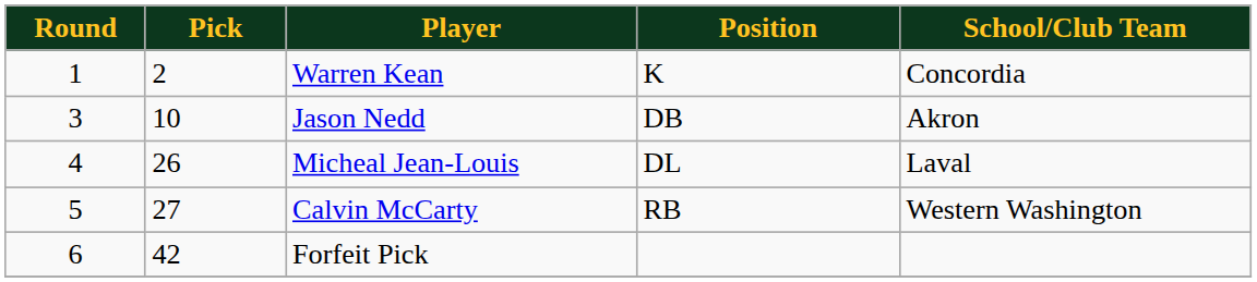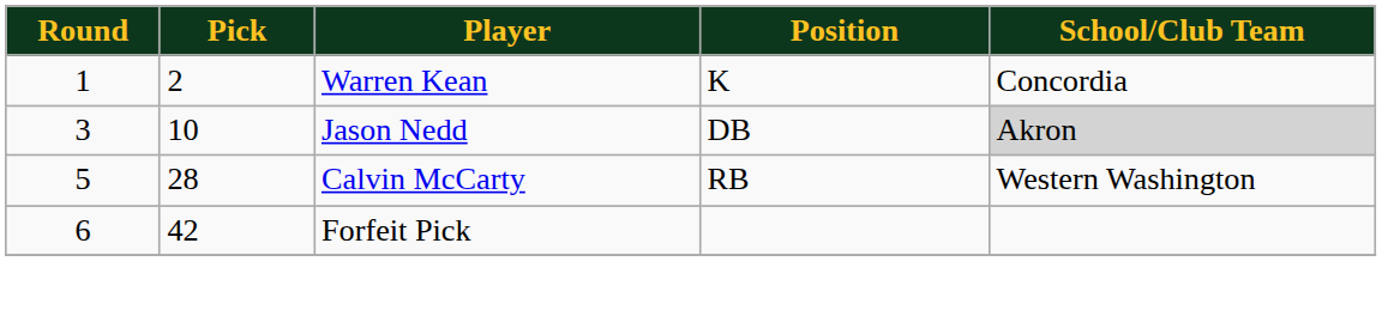 <table class="wikitable sortable sortable">
 <tr>
 <th style="background:#0C371D;color:#ffc322;" width="8%">Round</th>
 <th style="background:#0C371D;color:#ffc322;" width="8%">Pick</th>
 <th style="background:#0C371D;color:#ffc322;" width="20%">Player</th>
 <th style="background:#0C371D;color:#ffc322;" width="15%">Position</th>
 <th style="background:#0C371D;color:#ffc322;" width="20%">School/Club Team</th>
 </tr>
 <tr>
 <td align=center>1</td>
 <td>2</td>
 <td><a href='#'>Warren Kean</a></td>
 <td>K</td>
 <td>Concordia</td>
 </tr>
 <tr>
 <td align=center>3</td>
 <td>10</td>
 <td><a href='#'>Jason Nedd</a></td>
 <td>DB</td>
-<td>Akron</td>
-</tr>
-<tr>
-<td align=center>4</td>
-<td>26</td>
-<td><a href='#'>Micheal Jean-Louis</a></td>
-<td>DL</td>
-<td>Laval</td>
+<td style="background: lightgrey;">Akron</td>
 </tr>
 <tr>
 <td align=center>5</td>
-<td>27</td>
+<td>28</td>
 <td><a href='#'>Calvin McCarty</a></td>
 <td>RB</td>
 <td>Western Washington</td>
 </tr>
 <tr>
 <td align=center>6</td>
 <td>42</td>
 <td>Forfeit Pick</td>
 <td></td>
 <td></td>
 </tr>
 <tr>
 </tr>
 </table>
